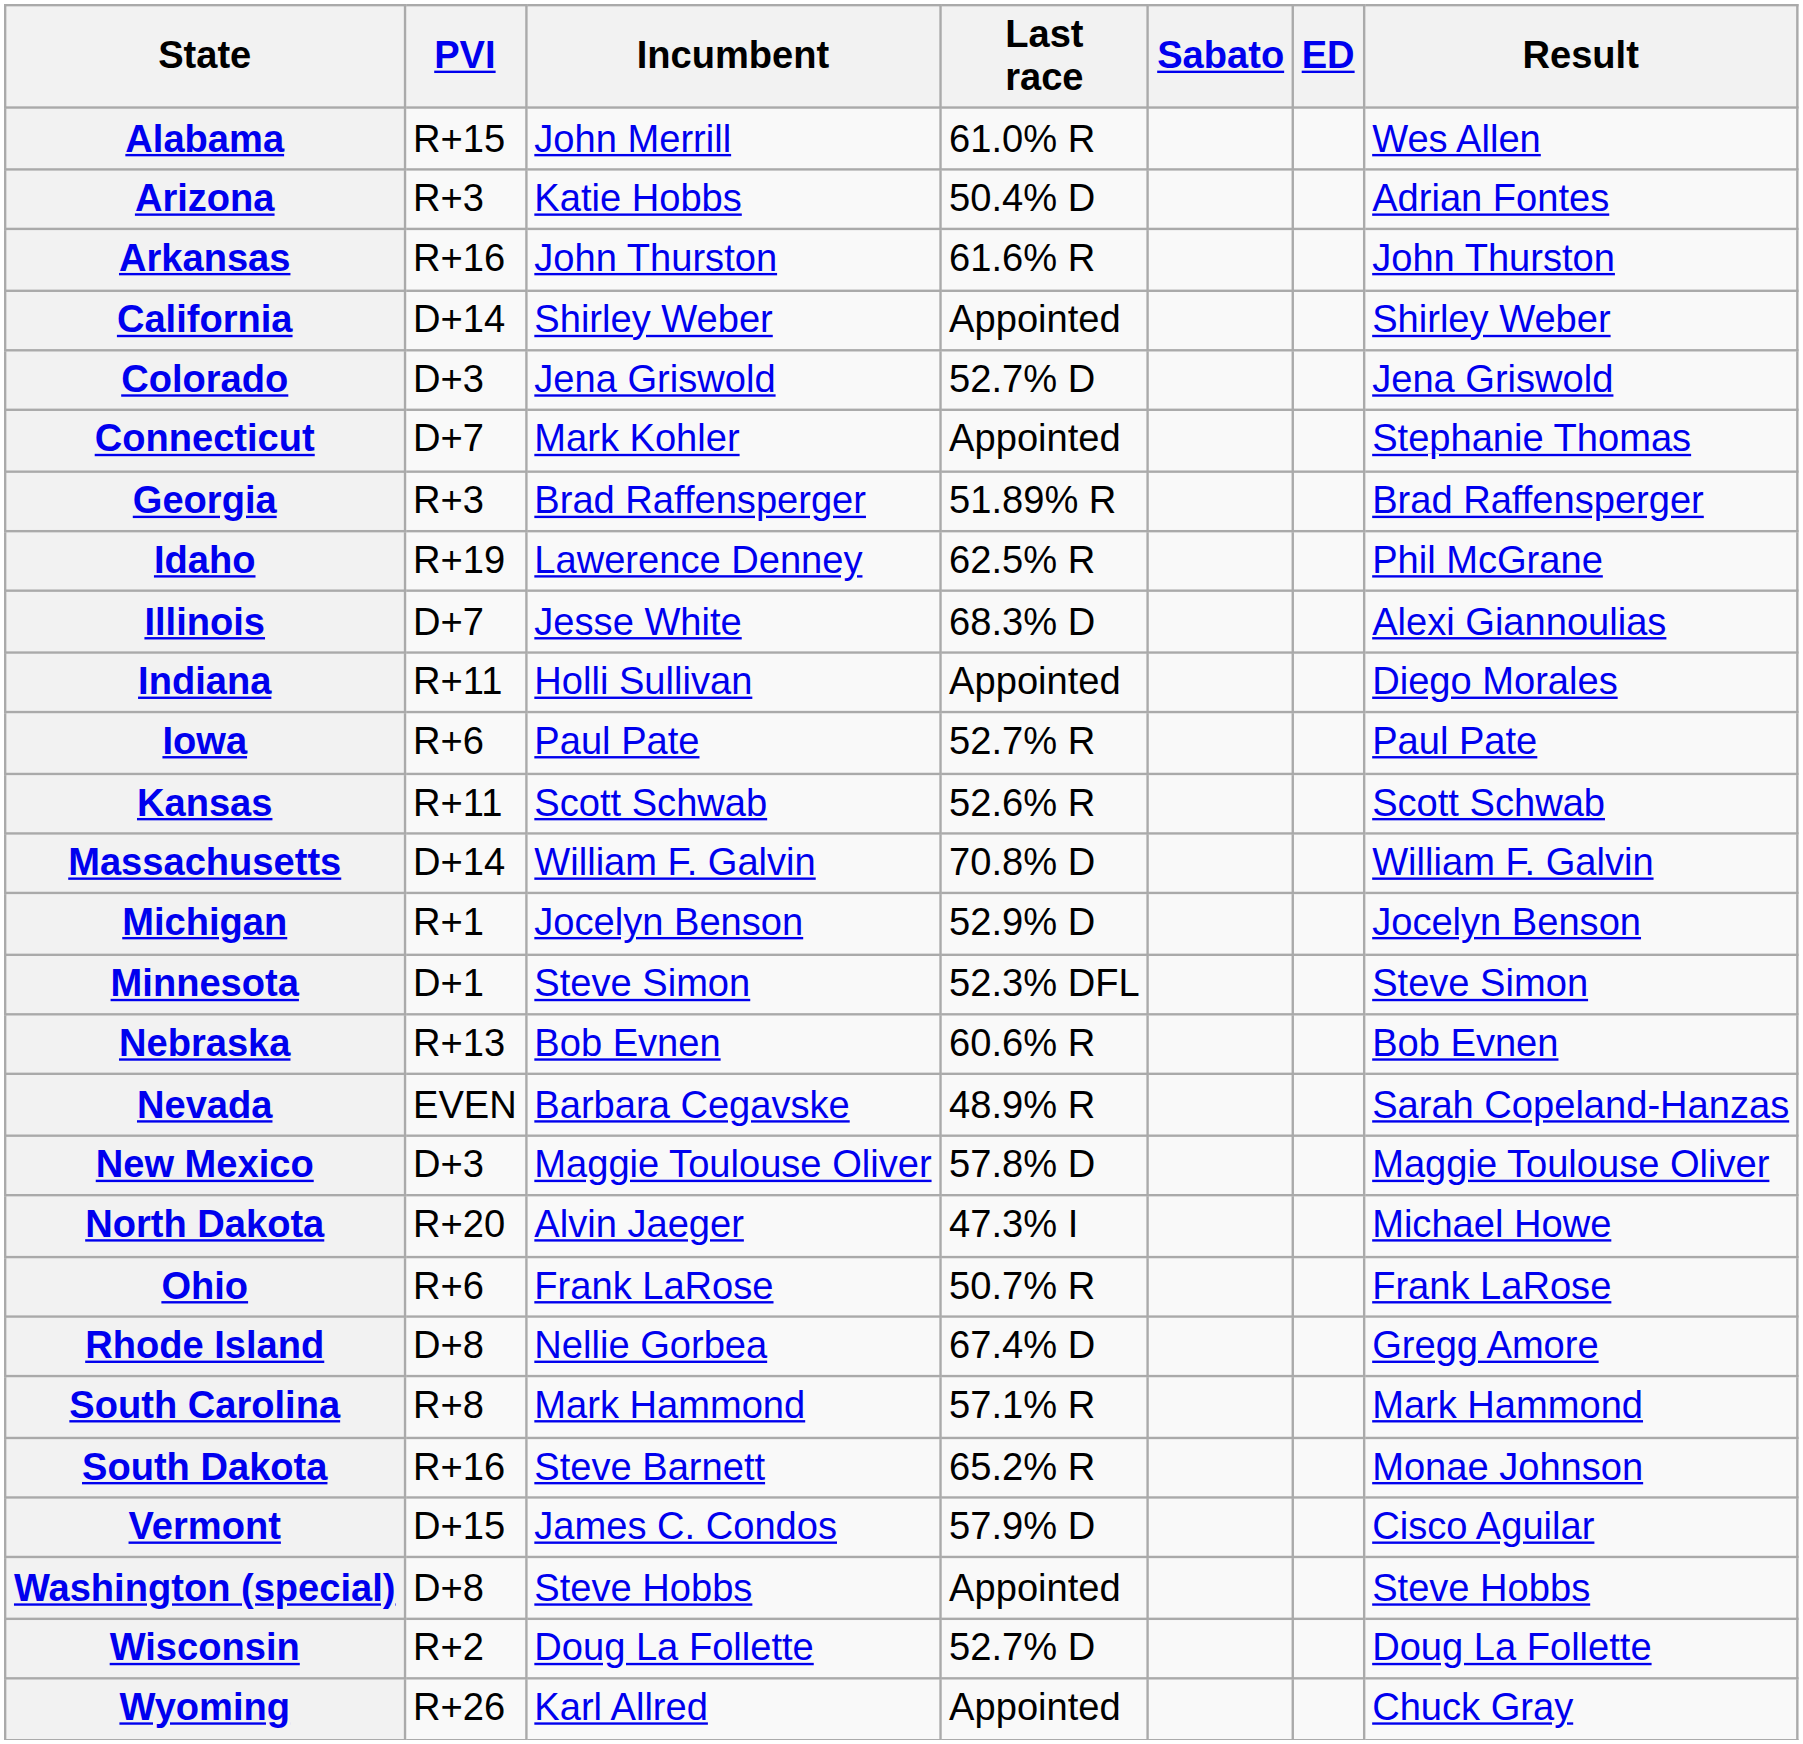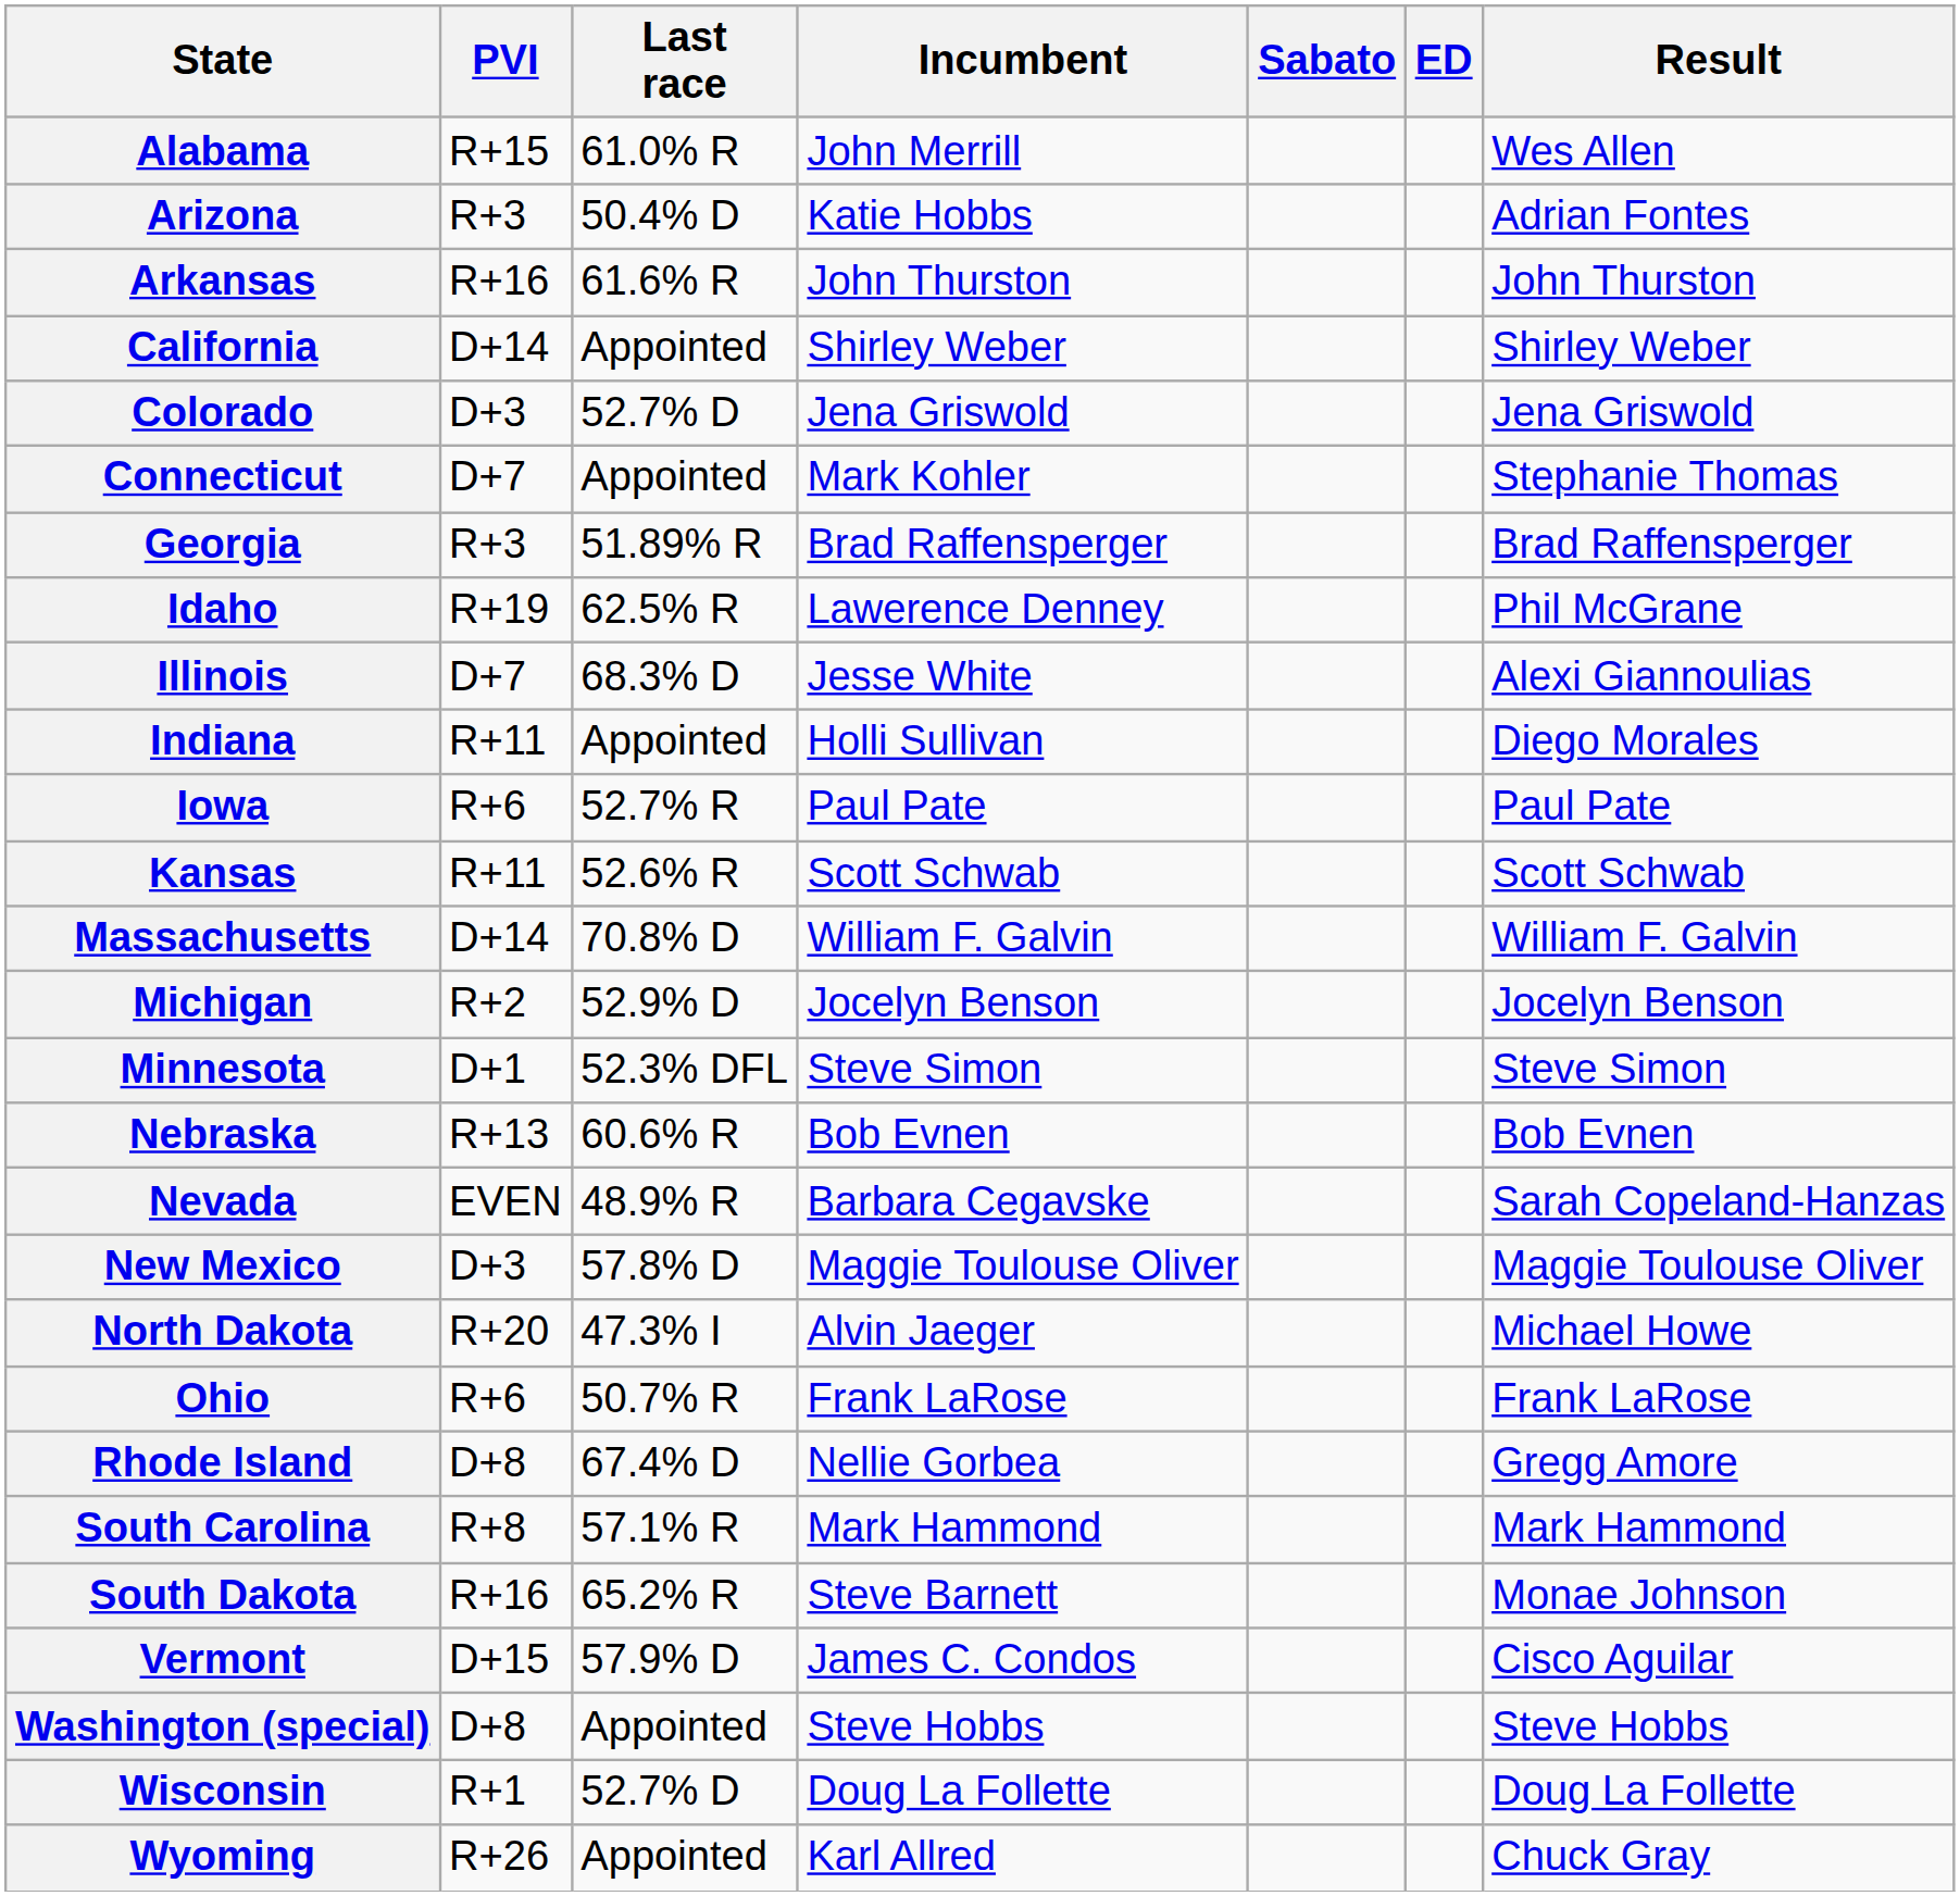 <table class="wikitable sortable">
 <tr>
 <th>State</th>
 <th><a href='#'>PVI</a></th>
+<th>Last<br>race</th>
 <th>Incumbent</th>
-<th>Last<br>race</th>
 <th scope="col"><a href='#'>Sabato</a><br></th>
 <th scope="col"><a href='#'>ED</a><br></th>
 <th>Result</th>
 </tr>
 <tr>
 <th><a href='#'>Alabama</a></th>
 <td>R+15</td>
+<td>61.0% R</td>
 <td><a href='#'>John Merrill</a> </td>
-<td>61.0% R</td>
 <td></td>
 <td></td>
 <td><a href='#'>Wes Allen</a></td>
 </tr>
 <tr>
 <th><a href='#'>Arizona</a></th>
 <td>R+3</td>
+<td>50.4% D</td>
 <td><a href='#'>Katie Hobbs</a> </td>
-<td>50.4% D</td>
 <td></td>
 <td></td>
 <td><a href='#'>Adrian Fontes</a></td>
 </tr>
 <tr>
 <th><a href='#'>Arkansas</a></th>
 <td>R+16</td>
+<td>61.6% R</td>
 <td><a href='#'>John Thurston</a></td>
-<td>61.6% R</td>
 <td></td>
 <td></td>
 <td><a href='#'>John Thurston</a></td>
 </tr>
 <tr>
 <th><a href='#'>California</a></th>
 <td>D+14</td>
+<td>Appointed<br></td>
 <td><a href='#'>Shirley Weber</a></td>
-<td>Appointed<br></td>
 <td></td>
 <td></td>
 <td><a href='#'>Shirley Weber</a></td>
 </tr>
 <tr>
 <th><a href='#'>Colorado</a></th>
 <td>D+3</td>
+<td>52.7% D</td>
 <td><a href='#'>Jena Griswold</a></td>
-<td>52.7% D</td>
 <td></td>
 <td></td>
 <td><a href='#'>Jena Griswold</a></td>
 </tr>
 <tr>
 <th><a href='#'>Connecticut</a></th>
 <td>D+7</td>
+<td>Appointed<br></td>
 <td><a href='#'>Mark Kohler</a> </td>
-<td>Appointed<br></td>
 <td></td>
 <td></td>
 <td><a href='#'>Stephanie Thomas</a></td>
 </tr>
 <tr>
 <th><a href='#'>Georgia</a></th>
 <td>R+3</td>
+<td>51.89% R</td>
 <td><a href='#'>Brad Raffensperger</a></td>
-<td>51.89% R</td>
 <td></td>
 <td></td>
 <td><a href='#'>Brad Raffensperger</a></td>
 </tr>
 <tr>
 <th><a href='#'>Idaho</a></th>
 <td>R+19</td>
+<td>62.5% R</td>
 <td><a href='#'>Lawerence Denney</a> </td>
-<td>62.5% R</td>
 <td></td>
 <td></td>
 <td><a href='#'>Phil McGrane</a></td>
 </tr>
 <tr>
 <th><a href='#'>Illinois</a></th>
 <td>D+7</td>
+<td>68.3% D</td>
 <td><a href='#'>Jesse White</a> </td>
-<td>68.3% D</td>
 <td></td>
 <td></td>
 <td><a href='#'>Alexi Giannoulias</a></td>
 </tr>
 <tr>
 <th><a href='#'>Indiana</a></th>
 <td>R+11</td>
+<td>Appointed<br></td>
 <td><a href='#'>Holli Sullivan</a><br></td>
-<td>Appointed<br></td>
 <td></td>
 <td></td>
 <td><a href='#'>Diego Morales</a></td>
 </tr>
 <tr>
 <th><a href='#'>Iowa</a></th>
 <td>R+6</td>
+<td>52.7% R</td>
 <td><a href='#'>Paul Pate</a></td>
-<td>52.7% R</td>
 <td></td>
 <td></td>
 <td><a href='#'>Paul Pate</a></td>
 </tr>
 <tr>
 <th><a href='#'>Kansas</a></th>
 <td>R+11</td>
+<td>52.6% R</td>
 <td><a href='#'>Scott Schwab</a></td>
-<td>52.6% R</td>
 <td></td>
 <td></td>
 <td><a href='#'>Scott Schwab</a></td>
 </tr>
 <tr>
 <th><a href='#'>Massachusetts</a></th>
 <td>D+14</td>
+<td>70.8% D</td>
 <td><a href='#'>William F. Galvin</a></td>
-<td>70.8% D</td>
 <td></td>
 <td></td>
 <td><a href='#'>William F. Galvin</a></td>
 </tr>
 <tr>
 <th><a href='#'>Michigan</a></th>
-<td>R+1</td>
+<td>R+2</td>
+<td>52.9% D</td>
 <td><a href='#'>Jocelyn Benson</a></td>
-<td>52.9% D</td>
 <td></td>
 <td></td>
 <td><a href='#'>Jocelyn Benson</a></td>
 </tr>
 <tr>
 <th><a href='#'>Minnesota</a></th>
 <td>D+1</td>
+<td>52.3% DFL</td>
 <td><a href='#'>Steve Simon</a></td>
-<td>52.3% DFL</td>
 <td></td>
 <td></td>
 <td><a href='#'>Steve Simon</a></td>
 </tr>
 <tr>
 <th><a href='#'>Nebraska</a></th>
 <td>R+13</td>
+<td>60.6% R</td>
 <td><a href='#'>Bob Evnen</a></td>
-<td>60.6% R</td>
 <td></td>
 <td></td>
 <td><a href='#'>Bob Evnen</a></td>
 </tr>
 <tr>
 <th><a href='#'>Nevada</a></th>
 <td>EVEN</td>
+<td>48.9% R</td>
 <td><a href='#'>Barbara Cegavske</a> </td>
-<td>48.9% R</td>
 <td></td>
 <td></td>
 <td><a href='#'>Sarah Copeland-Hanzas</a></td>
 </tr>
 <tr>
 <th><a href='#'>New Mexico</a></th>
 <td>D+3</td>
+<td>57.8% D</td>
 <td><a href='#'>Maggie Toulouse Oliver</a></td>
-<td>57.8% D</td>
 <td></td>
 <td></td>
 <td><a href='#'>Maggie Toulouse Oliver</a></td>
 </tr>
 <tr>
 <th><a href='#'>North Dakota</a></th>
 <td>R+20</td>
+<td>47.3% I</td>
 <td><a href='#'>Alvin Jaeger</a> </td>
-<td>47.3% I</td>
 <td></td>
 <td></td>
 <td><a href='#'>Michael Howe</a></td>
 </tr>
 <tr>
 <th><a href='#'>Ohio</a></th>
 <td>R+6</td>
+<td>50.7% R</td>
 <td><a href='#'>Frank LaRose</a></td>
-<td>50.7% R</td>
 <td></td>
 <td></td>
 <td><a href='#'>Frank LaRose</a></td>
 </tr>
 <tr>
 <th><a href='#'>Rhode Island</a></th>
 <td>D+8</td>
+<td>67.4% D</td>
 <td><a href='#'>Nellie Gorbea</a> </td>
-<td>67.4% D</td>
 <td></td>
 <td></td>
 <td><a href='#'>Gregg Amore</a></td>
 </tr>
 <tr>
 <th><a href='#'>South Carolina</a></th>
 <td>R+8</td>
+<td>57.1% R</td>
 <td><a href='#'>Mark Hammond</a></td>
-<td>57.1% R</td>
 <td></td>
 <td></td>
 <td><a href='#'>Mark Hammond</a></td>
 </tr>
 <tr>
 <th><a href='#'>South Dakota</a></th>
 <td>R+16</td>
+<td>65.2% R</td>
 <td><a href='#'>Steve Barnett</a><br></td>
-<td>65.2% R</td>
 <td></td>
 <td></td>
 <td><a href='#'>Monae Johnson</a></td>
 </tr>
 <tr>
 <th><a href='#'>Vermont</a></th>
 <td>D+15</td>
+<td>57.9% D</td>
 <td><a href='#'>James C. Condos</a> </td>
-<td>57.9% D</td>
 <td></td>
 <td></td>
 <td><a href='#'>Cisco Aguilar</a> </td>
 </tr>
 <tr>
 <th><a href='#'>Washington (special)</a></th>
 <td>D+8</td>
+<td>Appointed<br></td>
 <td><a href='#'>Steve Hobbs</a></td>
-<td>Appointed<br></td>
 <td></td>
 <td></td>
 <td><a href='#'>Steve Hobbs</a></td>
 </tr>
 <tr>
 <th><a href='#'>Wisconsin</a></th>
-<td>R+2</td>
+<td>R+1</td>
+<td>52.7% D</td>
 <td><a href='#'>Doug La Follette</a></td>
-<td>52.7% D</td>
 <td></td>
 <td></td>
 <td><a href='#'>Doug La Follette</a></td>
 </tr>
 <tr>
 <th><a href='#'>Wyoming</a></th>
 <td>R+26</td>
+<td>Appointed<br></td>
 <td><a href='#'>Karl Allred</a> </td>
-<td>Appointed<br></td>
 <td></td>
 <td></td>
 <td><a href='#'>Chuck Gray</a></td>
 </tr>
 </table>
